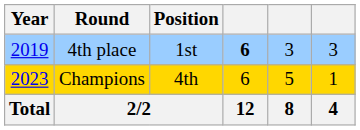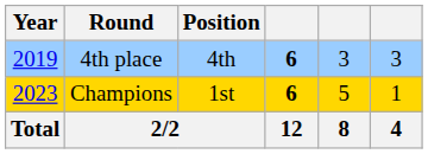 <table class="wikitable" style="text-align:center;">
 <tr>
 <th>Year</th>
 <th>Round</th>
 <th>Position</th>
 <th width=30></th>
 <th width=30></th>
 <th width=30></th>
 </tr>
 <tr bgcolor="#9acdff">
 <td> <a href='#'>2019</a></td>
 <td>4th place</td>
-<td>1st</td>
+<td>4th</td>
 <td><strong>6</strong></td>
 <td>3</td>
 <td>3</td>
 </tr>
 <tr bgcolor=gold>
 <td> <a href='#'>2023</a></td>
 <td>Champions</td>
-<td>4th</td>
-<td>6</td>
+<td>1st</td>
+<td><strong>6</strong></td>
 <td>5</td>
 <td>1</td>
 </tr>
 <tr>
 <th>Total</th>
 <th colspan="2">2/2</th>
 <th>12</th>
 <th>8</th>
 <th>4</th>
 </tr>
 </table>
